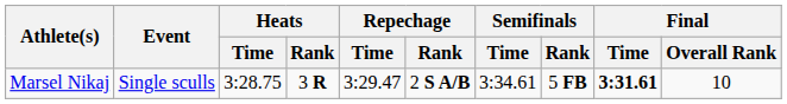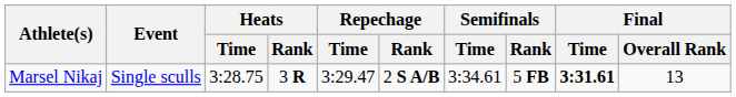 <table class="wikitable" border="1" style="font-size:90%">
 <tr>
 <th rowspan=2>Athlete(s)</th>
 <th rowspan=2>Event</th>
 <th colspan=2>Heats</th>
 <th colspan=2>Repechage</th>
 <th colspan=2>Semifinals</th>
 <th colspan=2>Final</th>
 </tr>
 <tr>
 <th>Time</th>
 <th>Rank</th>
 <th>Time</th>
 <th>Rank</th>
 <th>Time</th>
 <th>Rank</th>
 <th>Time</th>
 <th>Overall Rank</th>
 </tr>
 <tr>
 <td><a href='#'>Marsel Nikaj</a></td>
 <td><a href='#'>Single sculls</a></td>
 <td align=center>3:28.75</td>
 <td align=center>3 <strong>R</strong></td>
 <td align=center>3:29.47</td>
 <td align=center>2 <strong>S A/B</strong></td>
 <td align=center>3:34.61</td>
 <td align=center>5 <strong>FB</strong></td>
 <td align=center><strong>3:31.61</strong></td>
-<td align=center>10</td>
+<td align=center>13</td>
 </tr>
 </table>
